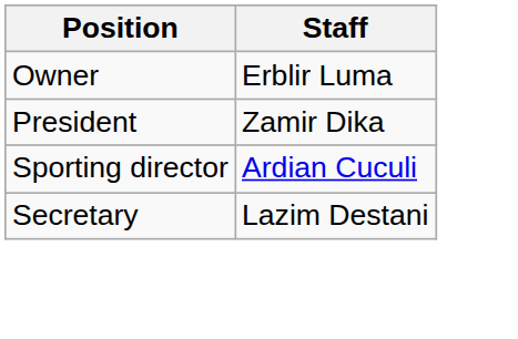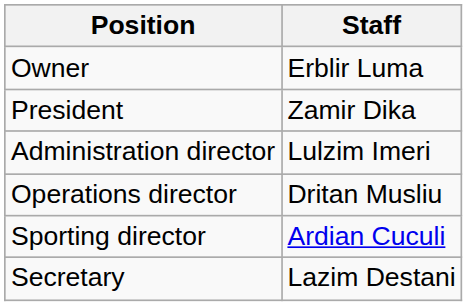 <table class="wikitable">
 <tr>
 <th>Position</th>
 <th>Staff</th>
 </tr>
 <tr>
 <td>Owner</td>
 <td>Erblir Luma</td>
 </tr>
 <tr>
 <td>President</td>
 <td>Zamir Dika</td>
 </tr>
 <tr>
+<td>Administration director</td>
+<td>Lulzim Imeri</td>
+</tr>
+<tr>
+<td>Operations director</td>
+<td>Dritan Musliu</td>
+</tr>
+<tr>
 <td>Sporting director</td>
 <td><a href='#'>Ardian Cuculi</a></td>
 </tr>
 <tr>
 <td>Secretary</td>
 <td>Lazim Destani</td>
 </tr>
 </table>
